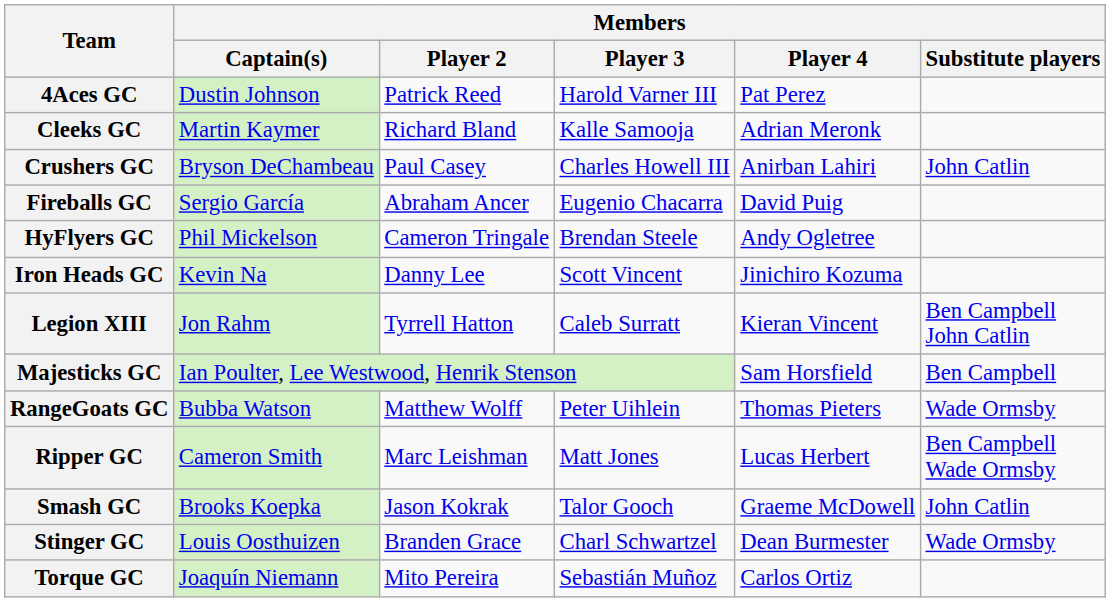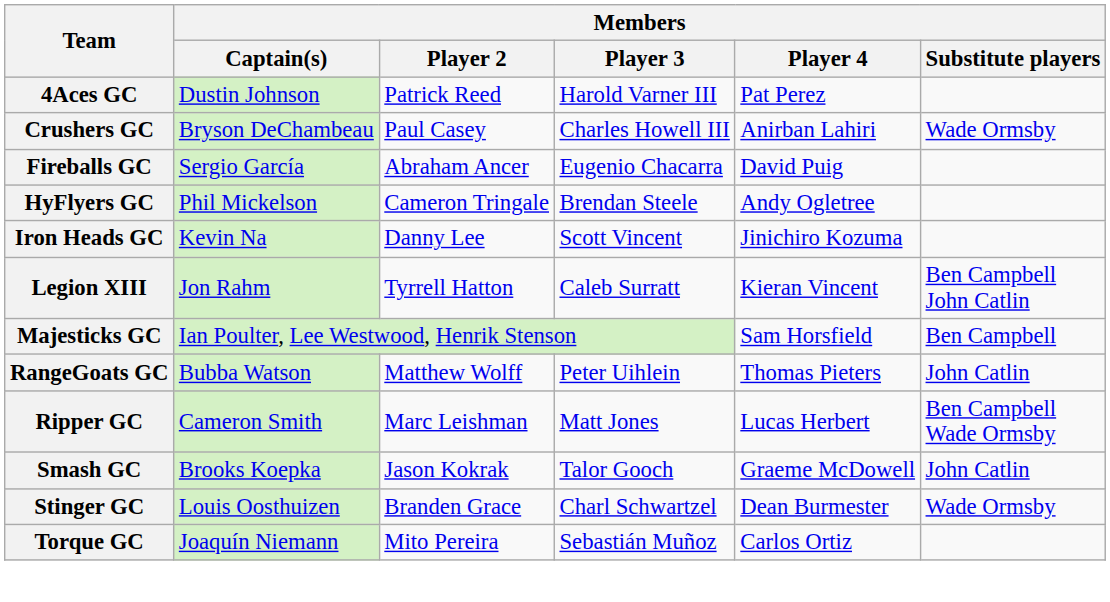 <table class="wikitable" style="text-align:left; style="font-size:95%">
 <tr>
 <th rowspan=2>Team</th>
 <th colspan=5>Members</th>
 </tr>
 <tr>
 <th>Captain(s)</th>
 <th>Player 2</th>
 <th>Player 3</th>
 <th>Player 4</th>
 <th>Substitute players</th>
 </tr>
 <tr>
 <th>4Aces GC</th>
 <td style="background:#D4F1C5;"> <a href='#'>Dustin Johnson</a></td>
 <td> <a href='#'>Patrick Reed</a></td>
 <td> <a href='#'>Harold Varner III</a></td>
 <td> <a href='#'>Pat Perez</a></td>
 <td></td>
 </tr>
 <tr>
-<th>Cleeks GC</th>
-<td style="background:#D4F1C5;"> <a href='#'>Martin Kaymer</a></td>
-<td> <a href='#'>Richard Bland</a></td>
-<td> <a href='#'>Kalle Samooja</a></td>
-<td> <a href='#'>Adrian Meronk</a></td>
-<td></td>
-</tr>
-<tr>
 <th>Crushers GC</th>
 <td style="background:#D4F1C5;"> <a href='#'>Bryson DeChambeau</a></td>
 <td> <a href='#'>Paul Casey</a></td>
 <td> <a href='#'>Charles Howell III</a></td>
 <td> <a href='#'>Anirban Lahiri</a></td>
-<td> <a href='#'>John Catlin</a></td>
+<td> <a href='#'>Wade Ormsby</a></td>
 </tr>
 <tr>
 <th>Fireballs GC</th>
 <td style="background:#D4F1C5;"> <a href='#'>Sergio García</a></td>
 <td> <a href='#'>Abraham Ancer</a></td>
 <td> <a href='#'>Eugenio Chacarra</a></td>
 <td> <a href='#'>David Puig</a></td>
 <td></td>
 </tr>
 <tr>
 <th>HyFlyers GC</th>
 <td style="background:#D4F1C5;"> <a href='#'>Phil Mickelson</a></td>
 <td> <a href='#'>Cameron Tringale</a></td>
 <td> <a href='#'>Brendan Steele</a></td>
 <td> <a href='#'>Andy Ogletree</a></td>
 <td></td>
 </tr>
 <tr>
 <th>Iron Heads GC</th>
 <td style="background:#D4F1C5;"> <a href='#'>Kevin Na</a></td>
 <td> <a href='#'>Danny Lee</a></td>
 <td> <a href='#'>Scott Vincent</a></td>
 <td> <a href='#'>Jinichiro Kozuma</a></td>
 <td></td>
 </tr>
 <tr>
 <th>Legion XIII</th>
 <td style="background:#D4F1C5;"> <a href='#'>Jon Rahm</a></td>
 <td> <a href='#'>Tyrrell Hatton</a></td>
 <td> <a href='#'>Caleb Surratt</a></td>
 <td> <a href='#'>Kieran Vincent</a></td>
 <td> <a href='#'>Ben Campbell</a><br> <a href='#'>John Catlin</a></td>
 </tr>
 <tr>
 <th>Majesticks GC</th>
 <td colspan=3 style="background:#D4F1C5;"> <a href='#'>Ian Poulter</a>,  <a href='#'>Lee Westwood</a>,  <a href='#'>Henrik Stenson</a></td>
 <td> <a href='#'>Sam Horsfield</a></td>
 <td> <a href='#'>Ben Campbell</a></td>
 </tr>
 <tr>
 <th>RangeGoats GC</th>
 <td style="background:#D4F1C5;"> <a href='#'>Bubba Watson</a></td>
 <td> <a href='#'>Matthew Wolff</a></td>
 <td> <a href='#'>Peter Uihlein</a></td>
 <td> <a href='#'>Thomas Pieters</a></td>
-<td> <a href='#'>Wade Ormsby</a></td>
+<td> <a href='#'>John Catlin</a></td>
 </tr>
 <tr>
 <th>Ripper GC</th>
 <td style="background:#D4F1C5;"> <a href='#'>Cameron Smith</a></td>
 <td> <a href='#'>Marc Leishman</a></td>
 <td> <a href='#'>Matt Jones</a></td>
 <td> <a href='#'>Lucas Herbert</a></td>
 <td> <a href='#'>Ben Campbell</a><br> <a href='#'>Wade Ormsby</a></td>
 </tr>
 <tr>
 <th>Smash GC</th>
 <td style="background:#D4F1C5;"> <a href='#'>Brooks Koepka</a></td>
 <td> <a href='#'>Jason Kokrak</a></td>
 <td> <a href='#'>Talor Gooch</a></td>
 <td> <a href='#'>Graeme McDowell</a></td>
 <td> <a href='#'>John Catlin</a></td>
 </tr>
 <tr>
 <th>Stinger GC</th>
 <td style="background:#D4F1C5;"> <a href='#'>Louis Oosthuizen</a></td>
 <td> <a href='#'>Branden Grace</a></td>
 <td> <a href='#'>Charl Schwartzel</a></td>
 <td> <a href='#'>Dean Burmester</a></td>
 <td> <a href='#'>Wade Ormsby</a></td>
 </tr>
 <tr>
 <th>Torque GC</th>
 <td style="background:#D4F1C5;"> <a href='#'>Joaquín Niemann</a></td>
 <td> <a href='#'>Mito Pereira</a></td>
 <td> <a href='#'>Sebastián Muñoz</a></td>
 <td> <a href='#'>Carlos Ortiz</a></td>
 <td></td>
 </tr>
 </table>
